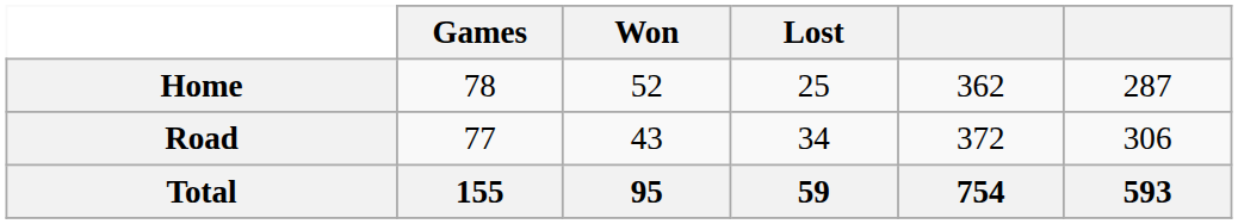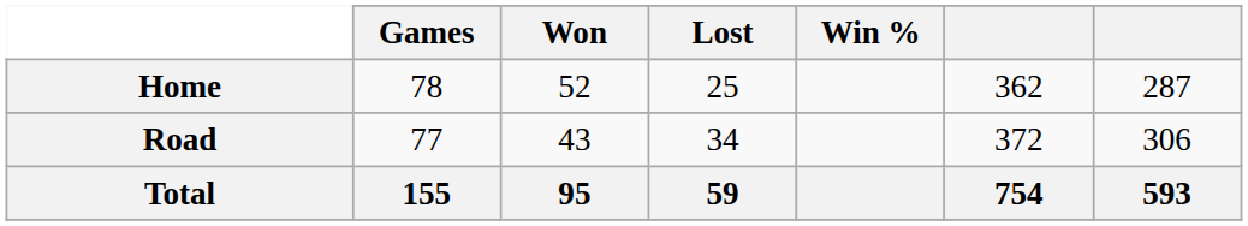 <table class="wikitable" style="font-size:95%; text-align:center; width:38em; border:0;margin:0.5em auto;">
 <tr>
 <td width="28%" style="background:#fff;border:0;"></td>
 <th width="12%">Games</th>
 <th width="12%">Won</th>
 <th width="12%">Lost</th>
+<th width="12%">Win %</th>
 <th width="12%"></th>
 <th width="12%"></th>
 </tr>
 <tr>
 <th>Home</th>
 <td>78</td>
 <td>52</td>
 <td>25</td>
+<td></td>
 <td>362</td>
 <td>287</td>
 </tr>
 <tr>
 <th>Road</th>
 <td>77</td>
 <td>43</td>
 <td>34</td>
+<td></td>
 <td>372</td>
 <td>306</td>
 </tr>
 <tr>
 <th>Total</th>
 <th>155</th>
 <th>95</th>
 <th>59</th>
+<th></th>
 <th>754</th>
 <th>593</th>
 </tr>
 </table>
